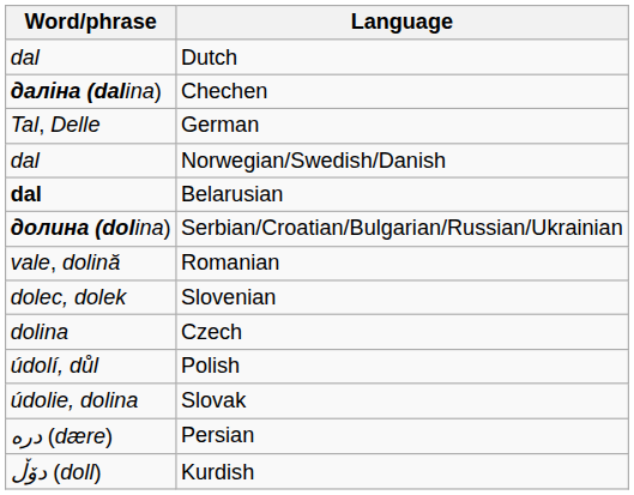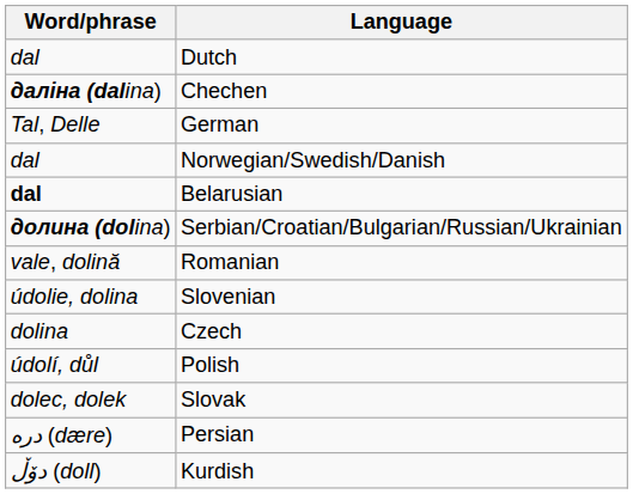 <table class="wikitable">
 <tr>
 <th>Word/phrase</th>
 <th>Language</th>
 </tr>
 <tr>
 <td><em>dal</em></td>
 <td>Dutch</td>
 </tr>
 <tr>
 <td><strong><em>дал<strong>іна<em> (</em></strong>dal</strong>ina</em>)</td>
 <td>Chechen</td>
 </tr>
 <tr>
 <td><em>Tal</em>, <em>Delle</em></td>
 <td>German</td>
 </tr>
 <tr>
 <td><em>dal</em></td>
 <td>Norwegian/Swedish/Danish</td>
 </tr>
 <tr>
 <td><strong>dal</strong></td>
 <td>Belarusian</td>
 </tr>
 <tr>
 <td><strong><em>дол<strong>ина<em> (</em></strong>dol</strong>ina</em>)</td>
 <td>Serbian/Croatian/Bulgarian/Russian/Ukrainian</td>
 </tr>
 <tr>
 <td><em>vale</em>, <em>dolină</em></td>
 <td>Romanian</td>
 </tr>
 <tr>
-<td><em>dolec, dolek</em></td>
+<td><em>údolie, dolina</em></td>
 <td>Slovenian</td>
 </tr>
 <tr>
 <td><em>dolina</em></td>
 <td>Czech</td>
 </tr>
 <tr>
 <td><em>údolí, důl</em></td>
 <td>Polish</td>
 </tr>
 <tr>
-<td><em>údolie, dolina</em></td>
+<td><em>dolec, dolek</em></td>
 <td>Slovak</td>
 </tr>
 <tr>
 <td><em>دره</em> (<em>dære</em>)</td>
 <td>Persian</td>
 </tr>
 <tr>
 <td><em>دۆڵ</em> (<em>doll</em>)</td>
 <td>Kurdish</td>
 </tr>
 </table>
